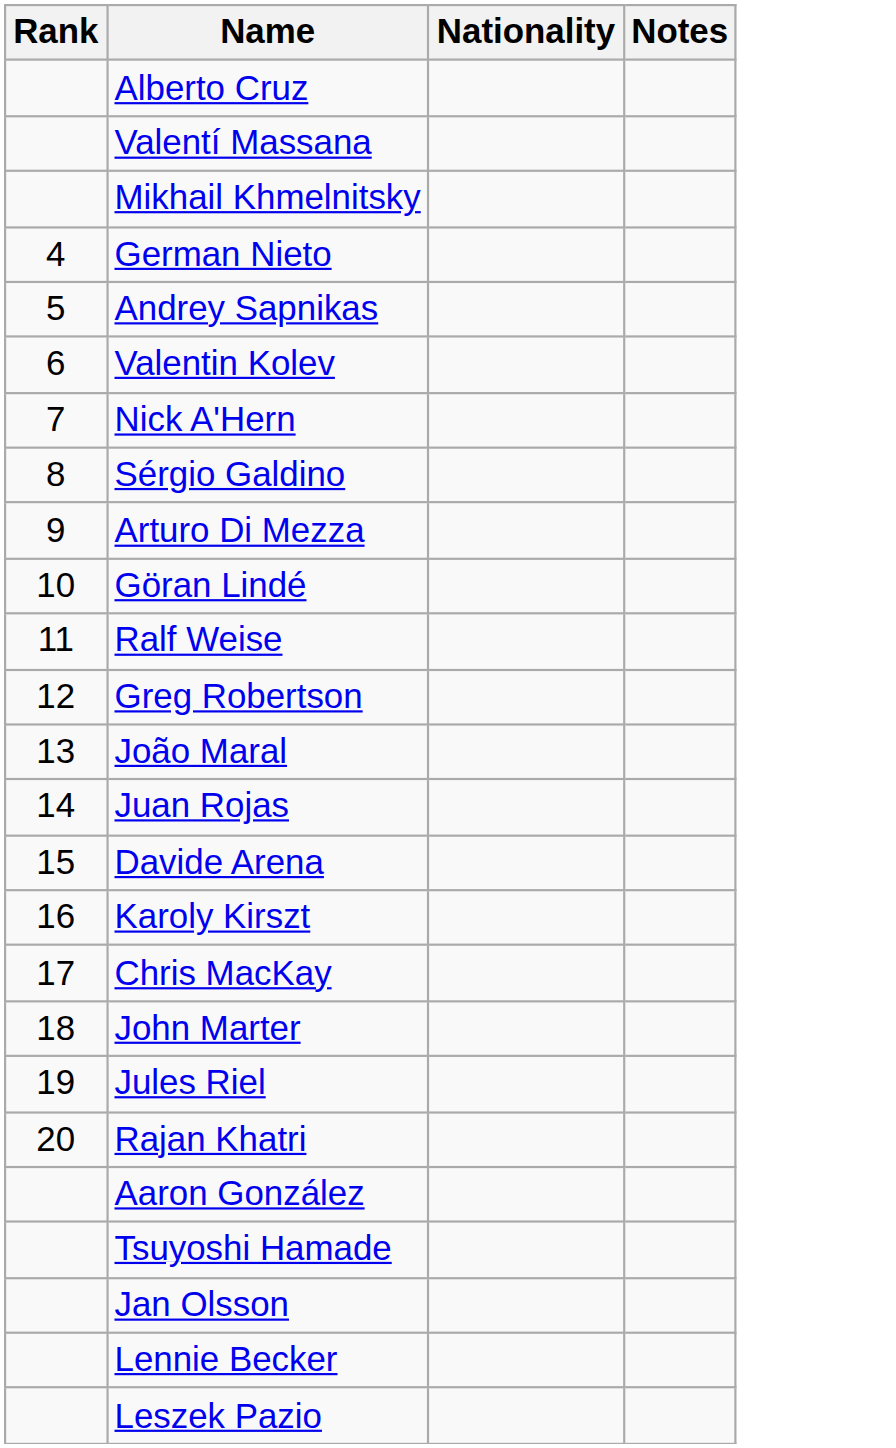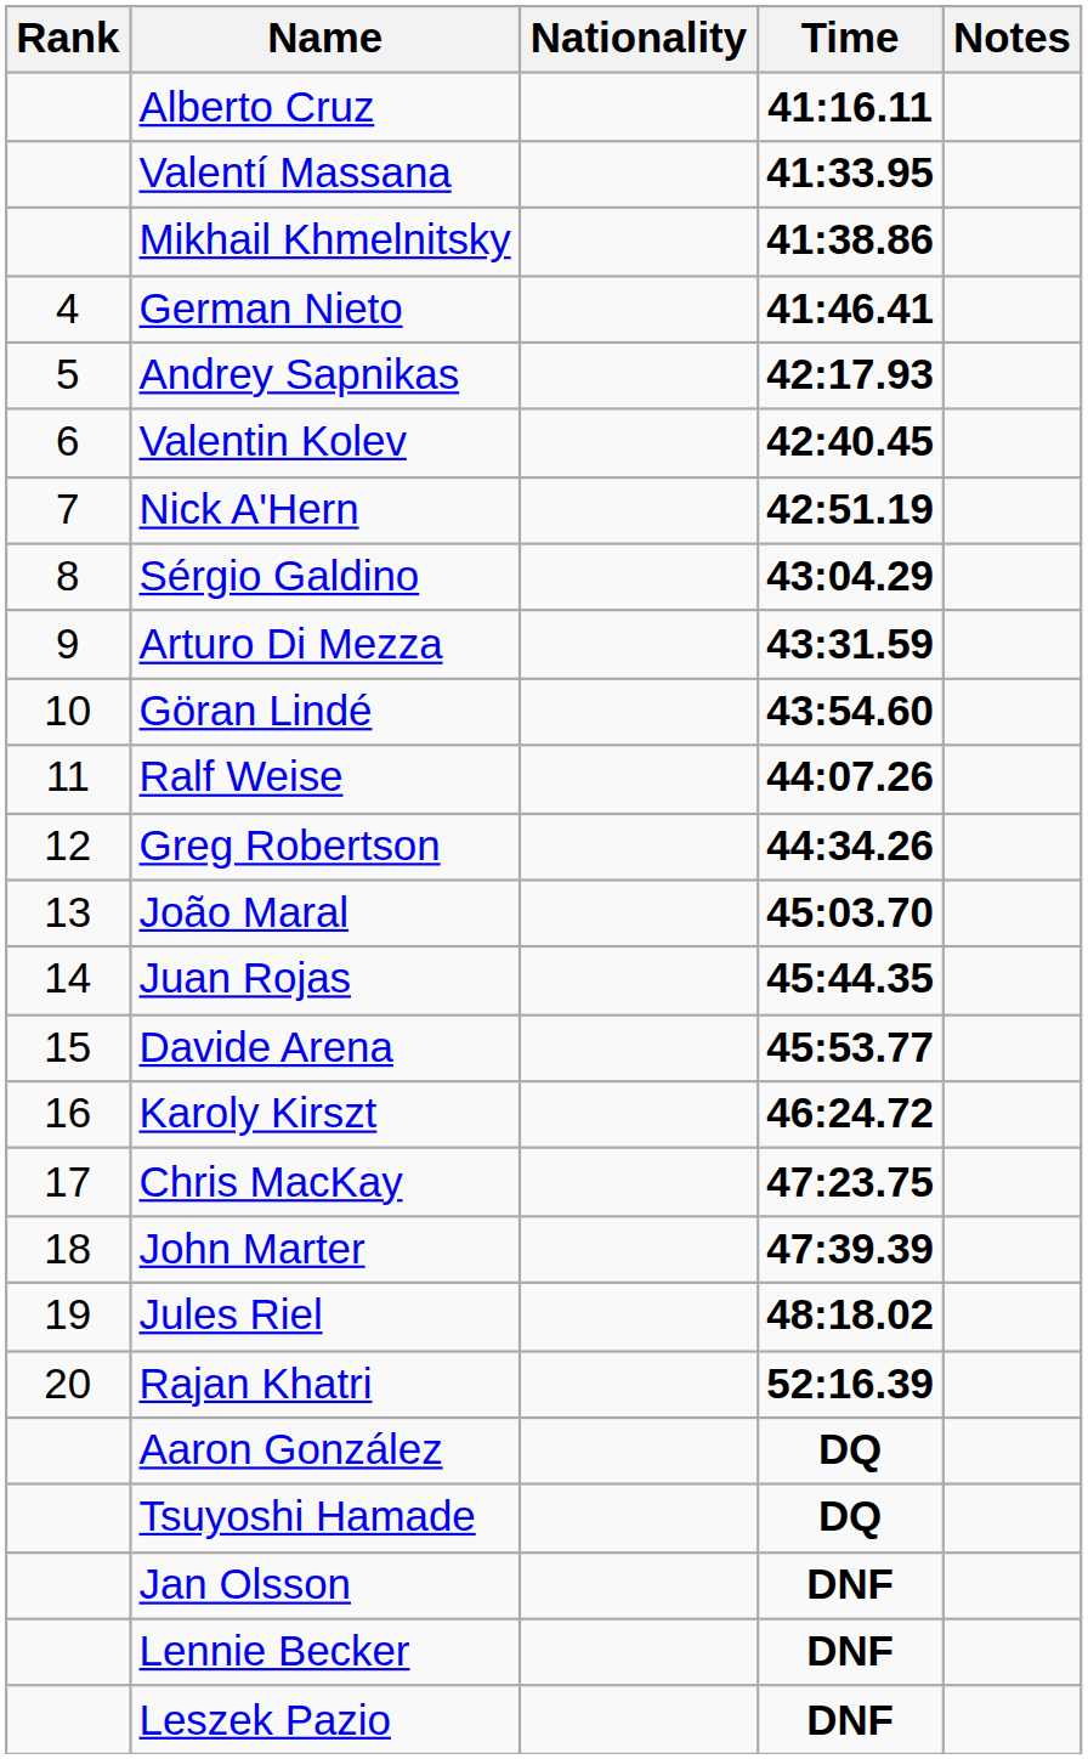 <table class="wikitable sortable" style="text-align:center">
 <tr>
 <th>Rank</th>
 <th>Name</th>
 <th>Nationality</th>
+<th>Time</th>
 <th>Notes</th>
 </tr>
 <tr>
 <td></td>
 <td align=left><a href='#'>Alberto Cruz</a></td>
 <td align=left></td>
+<td><strong>41:16.11</strong></td>
 <td></td>
 </tr>
 <tr>
 <td></td>
 <td align=left><a href='#'>Valentí Massana</a></td>
 <td align=left></td>
+<td><strong>41:33.95</strong></td>
 <td></td>
 </tr>
 <tr>
 <td></td>
 <td align=left><a href='#'>Mikhail Khmelnitsky</a></td>
 <td align=left></td>
+<td><strong>41:38.86</strong></td>
 <td></td>
 </tr>
 <tr>
 <td>4</td>
 <td align=left><a href='#'>German Nieto</a></td>
 <td align=left></td>
+<td><strong>41:46.41</strong></td>
 <td></td>
 </tr>
 <tr>
 <td>5</td>
 <td align=left><a href='#'>Andrey Sapnikas</a></td>
 <td align=left></td>
+<td><strong>42:17.93</strong></td>
 <td></td>
 </tr>
 <tr>
 <td>6</td>
 <td align=left><a href='#'>Valentin Kolev</a></td>
 <td align=left></td>
+<td><strong>42:40.45</strong></td>
 <td></td>
 </tr>
 <tr>
 <td>7</td>
 <td align=left><a href='#'>Nick A'Hern</a></td>
 <td align=left></td>
+<td><strong>42:51.19</strong></td>
 <td></td>
 </tr>
 <tr>
 <td>8</td>
 <td align=left><a href='#'>Sérgio Galdino</a></td>
 <td align=left></td>
+<td><strong>43:04.29</strong></td>
 <td></td>
 </tr>
 <tr>
 <td>9</td>
 <td align=left><a href='#'>Arturo Di Mezza</a></td>
 <td align=left></td>
+<td><strong>43:31.59</strong></td>
 <td></td>
 </tr>
 <tr>
 <td>10</td>
 <td align=left><a href='#'>Göran Lindé</a></td>
 <td align=left></td>
+<td><strong>43:54.60</strong></td>
 <td></td>
 </tr>
 <tr>
 <td>11</td>
 <td align=left><a href='#'>Ralf Weise</a></td>
 <td align=left></td>
+<td><strong>44:07.26</strong></td>
 <td></td>
 </tr>
 <tr>
 <td>12</td>
 <td align=left><a href='#'>Greg Robertson</a></td>
 <td align=left></td>
+<td><strong>44:34.26</strong></td>
 <td></td>
 </tr>
 <tr>
 <td>13</td>
 <td align=left><a href='#'>João Maral</a></td>
 <td align=left></td>
+<td><strong>45:03.70</strong></td>
 <td></td>
 </tr>
 <tr>
 <td>14</td>
 <td align=left><a href='#'>Juan Rojas</a></td>
 <td align=left></td>
+<td><strong>45:44.35</strong></td>
 <td></td>
 </tr>
 <tr>
 <td>15</td>
 <td align=left><a href='#'>Davide Arena</a></td>
 <td align=left></td>
+<td><strong>45:53.77</strong></td>
 <td></td>
 </tr>
 <tr>
 <td>16</td>
 <td align=left><a href='#'>Karoly Kirszt</a></td>
 <td align=left></td>
+<td><strong>46:24.72</strong></td>
 <td></td>
 </tr>
 <tr>
 <td>17</td>
 <td align=left><a href='#'>Chris MacKay</a></td>
 <td align=left></td>
+<td><strong>47:23.75</strong></td>
 <td></td>
 </tr>
 <tr>
 <td>18</td>
 <td align=left><a href='#'>John Marter</a></td>
 <td align=left></td>
+<td><strong>47:39.39</strong></td>
 <td></td>
 </tr>
 <tr>
 <td>19</td>
 <td align=left><a href='#'>Jules Riel</a></td>
 <td align=left></td>
+<td><strong>48:18.02</strong></td>
 <td></td>
 </tr>
 <tr>
 <td>20</td>
 <td align=left><a href='#'>Rajan Khatri</a></td>
 <td align=left></td>
+<td><strong>52:16.39</strong></td>
 <td></td>
 </tr>
 <tr>
 <td></td>
 <td align=left><a href='#'>Aaron González</a></td>
 <td align=left></td>
+<td><strong>DQ</strong></td>
 <td></td>
 </tr>
 <tr>
 <td></td>
 <td align=left><a href='#'>Tsuyoshi Hamade</a></td>
 <td align=left></td>
+<td><strong>DQ</strong></td>
 <td></td>
 </tr>
 <tr>
 <td></td>
 <td align=left><a href='#'>Jan Olsson</a></td>
 <td align=left></td>
+<td><strong>DNF</strong></td>
 <td></td>
 </tr>
 <tr>
 <td></td>
 <td align=left><a href='#'>Lennie Becker</a></td>
 <td align=left></td>
+<td><strong>DNF</strong></td>
 <td></td>
 </tr>
 <tr>
 <td></td>
 <td align=left><a href='#'>Leszek Pazio</a></td>
 <td align=left></td>
+<td><strong>DNF</strong></td>
 <td></td>
 </tr>
 </table>
